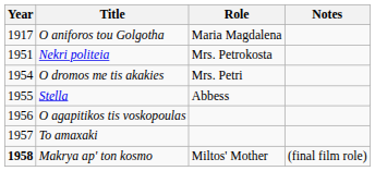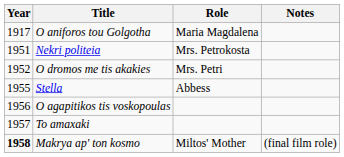 <table class="wikitable">
 <tr>
 <th>Year</th>
 <th>Title</th>
 <th>Role</th>
 <th>Notes</th>
 </tr>
 <tr>
 <td>1917</td>
 <td><em>O aniforos tou Golgotha</em></td>
 <td>Maria Magdalena</td>
 <td></td>
 </tr>
 <tr>
 <td>1951</td>
 <td><em><a href='#'>Nekri politeia</a></em></td>
 <td>Mrs. Petrokosta</td>
 <td></td>
 </tr>
 <tr>
-<td>1954</td>
+<td>1952</td>
 <td><em>O dromos me tis akakies</em></td>
 <td>Mrs. Petri</td>
 <td></td>
 </tr>
 <tr>
 <td>1955</td>
 <td><em><a href='#'>Stella</a></em></td>
 <td>Abbess</td>
 <td></td>
 </tr>
 <tr>
 <td>1956</td>
 <td><em>O agapitikos tis voskopoulas</em></td>
 <td></td>
 <td></td>
 </tr>
 <tr>
 <td>1957</td>
 <td><em>To amaxaki</em></td>
 <td></td>
 <td></td>
 </tr>
 <tr>
 <td><strong>1958</strong></td>
 <td><em>Makrya ap' ton kosmo</em></td>
 <td>Miltos' Mother</td>
 <td>(final film role)</td>
 </tr>
 </table>
